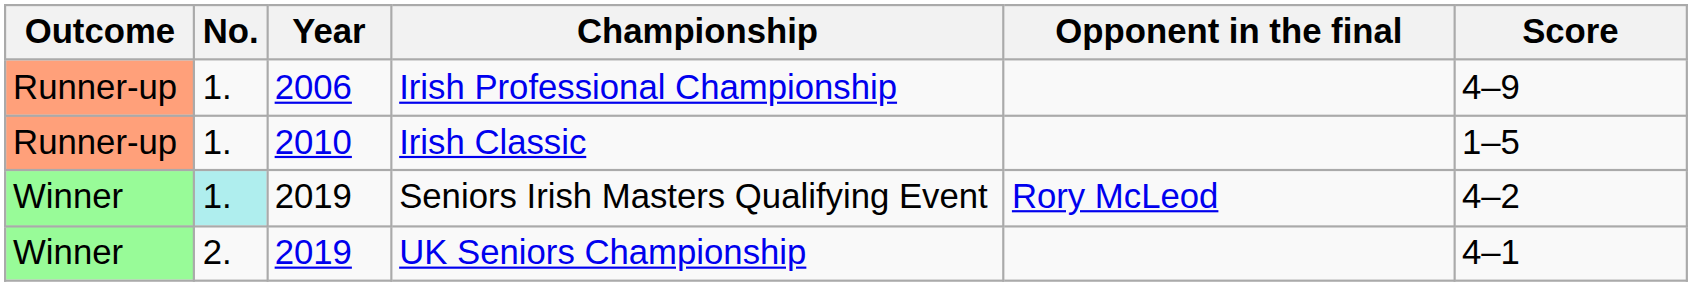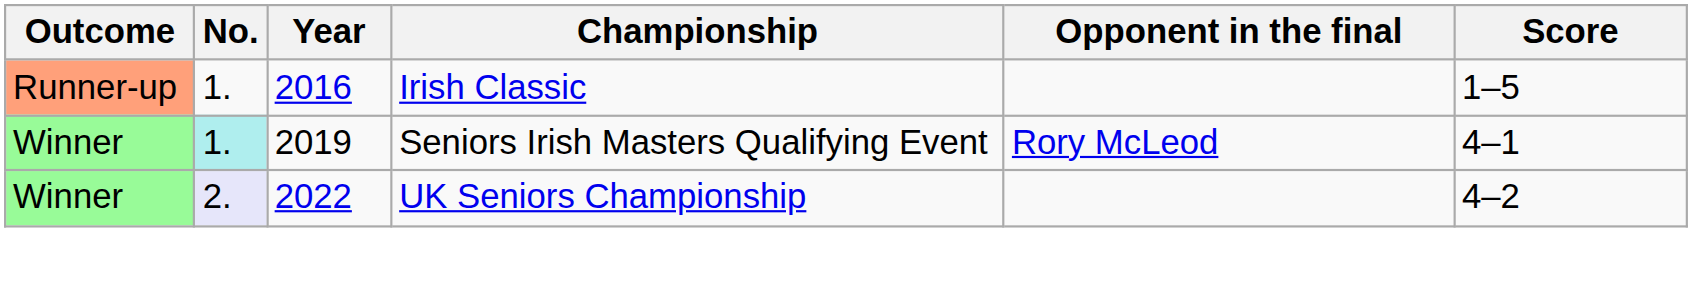 <table class="sortable wikitable">
 <tr>
 <th width="80">Outcome</th>
 <th width="20">No.</th>
 <th width="50">Year</th>
 <th width="275">Championship</th>
 <th width="200">Opponent in the final</th>
 <th width="100">Score</th>
 </tr>
 <tr>
 <td style="background:#ffa07a;">Runner-up</td>
 <td>1.</td>
-<td><a href='#'>2006</a></td>
-<td><a href='#'>Irish Professional Championship</a></td>
-<td> </td>
-<td>4–9</td>
-</tr>
-<tr>
-<td style="background:#ffa07a;">Runner-up</td>
-<td>1.</td>
-<td><a href='#'>2010</a></td>
+<td><a href='#'>2016</a></td>
 <td><a href='#'>Irish Classic</a></td>
 <td> </td>
 <td>1–5</td>
 </tr>
 <tr>
 <td style="background:#98FB98">Winner</td>
 <td style="background: paleturquoise;">1.</td>
 <td>2019</td>
 <td>Seniors Irish Masters Qualifying Event</td>
 <td> <a href='#'>Rory McLeod</a></td>
-<td>4–2</td>
+<td>4–1</td>
 </tr>
 <tr>
 <td style="background:#98FB98">Winner</td>
-<td>2.</td>
-<td><a href='#'>2019</a></td>
+<td style="background: lavender;">2.</td>
+<td><a href='#'>2022</a></td>
 <td><a href='#'>UK Seniors Championship</a></td>
 <td> </td>
-<td>4–1</td>
+<td>4–2</td>
 </tr>
 </table>
